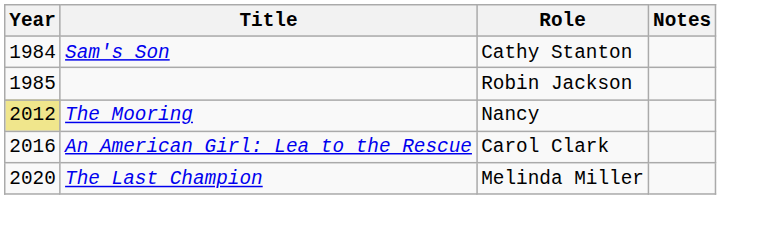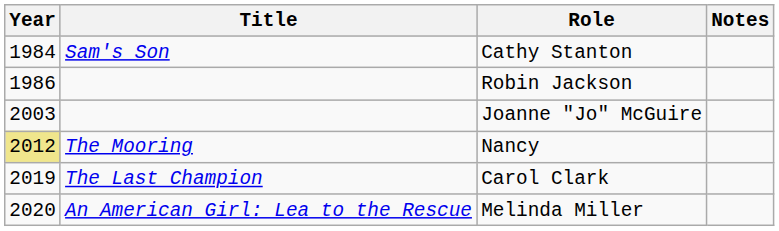 <table class="wikitable sortable">
 <tr>
 <th>Year</th>
 <th>Title</th>
 <th>Role</th>
 <th class="unsortable">Notes</th>
 </tr>
 <tr>
 <td>1984</td>
 <td><em><a href='#'>Sam's Son</a></em></td>
 <td>Cathy Stanton</td>
 <td></td>
 </tr>
 <tr>
-<td>1985</td>
+<td>1986</td>
 <td><em></em></td>
 <td>Robin Jackson</td>
+<td></td>
+</tr>
+<tr>
+<td>2003</td>
+<td><em></em></td>
+<td>Joanne "Jo" McGuire</td>
 <td></td>
 </tr>
 <tr>
 <td style="background: khaki;">2012</td>
 <td><em><a href='#'>The Mooring</a></em></td>
 <td>Nancy</td>
 <td></td>
 </tr>
 <tr>
-<td>2016</td>
-<td><em><a href='#'>An American Girl: Lea to the Rescue</a></em></td>
+<td>2019</td>
+<td><em><a href='#'>The Last Champion</a></em></td>
 <td>Carol Clark</td>
 <td></td>
 </tr>
 <tr>
 <td>2020</td>
-<td><em><a href='#'>The Last Champion</a></em></td>
+<td><em><a href='#'>An American Girl: Lea to the Rescue</a></em></td>
 <td>Melinda Miller</td>
 <td></td>
 </tr>
 </table>
